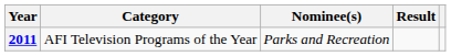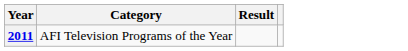 <table class="wikitable plainrowheaders">
 <tr>
 <th scope="col">Year</th>
 <th scope="col">Category</th>
-<th scope="col">Nominee(s)</th>
 <th scope="col">Result</th>
 <th scope="col"></th>
 </tr>
 <tr>
 <th scope="row"><a href='#'>2011</a></th>
 <td>AFI Television Programs of the Year</td>
-<td><em>Parks and Recreation</em></td>
 <td></td>
 <td style="text-align:center;"></td>
 </tr>
 </table>
